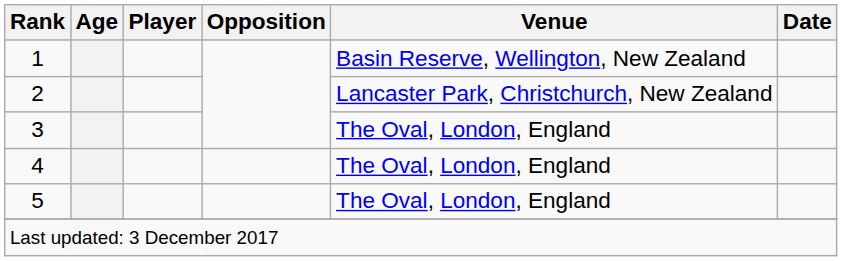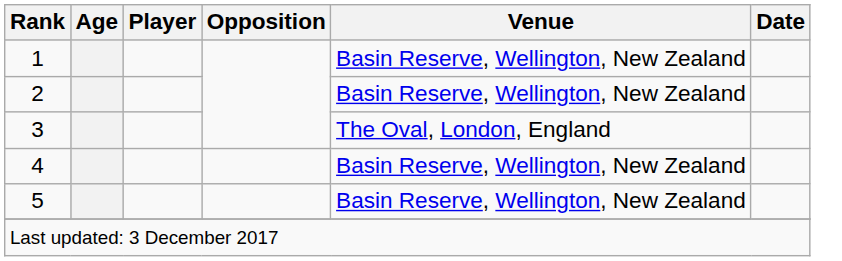 <table class="wikitable plainrowheaders sortable">
 <tr>
 <th scope=col>Rank</th>
 <th scope=col>Age</th>
 <th scope=col>Player</th>
 <th scope=col>Opposition</th>
 <th scope=col>Venue</th>
 <th scope=col>Date</th>
 </tr>
 <tr>
 <td align=center>1</td>
 <th scope=row style=text-align:center;></th>
 <td></td>
 <td rowspan=3></td>
 <td><a href='#'>Basin Reserve</a>, <a href='#'>Wellington</a>, New Zealand</td>
 <td></td>
 </tr>
 <tr>
 <td align=center>2</td>
 <th scope=row style=text-align:center;></th>
 <td></td>
-<td><a href='#'>Lancaster Park</a>, <a href='#'>Christchurch</a>, New Zealand</td>
+<td><a href='#'>Basin Reserve</a>, <a href='#'>Wellington</a>, New Zealand</td>
 <td></td>
 </tr>
 <tr>
 <td align=center>3</td>
 <th scope=row style=text-align:center;></th>
 <td></td>
 <td><a href='#'>The Oval</a>, <a href='#'>London</a>, England</td>
 <td></td>
 </tr>
 <tr>
 <td align=center>4</td>
 <th scope=row style=text-align:center;></th>
 <td></td>
 <td></td>
-<td><a href='#'>The Oval</a>, <a href='#'>London</a>, England</td>
+<td><a href='#'>Basin Reserve</a>, <a href='#'>Wellington</a>, New Zealand</td>
 <td></td>
 </tr>
 <tr>
 <td align=center>5</td>
 <th scope=row style=text-align:center;></th>
 <td></td>
 <td></td>
-<td><a href='#'>The Oval</a>, <a href='#'>London</a>, England</td>
+<td><a href='#'>Basin Reserve</a>, <a href='#'>Wellington</a>, New Zealand</td>
 <td></td>
 </tr>
 <tr>
 </tr>
 <tr class=sortbottom>
 <td colspan=7><small>Last updated: 3 December 2017</small></td>
 </tr>
 </table>
